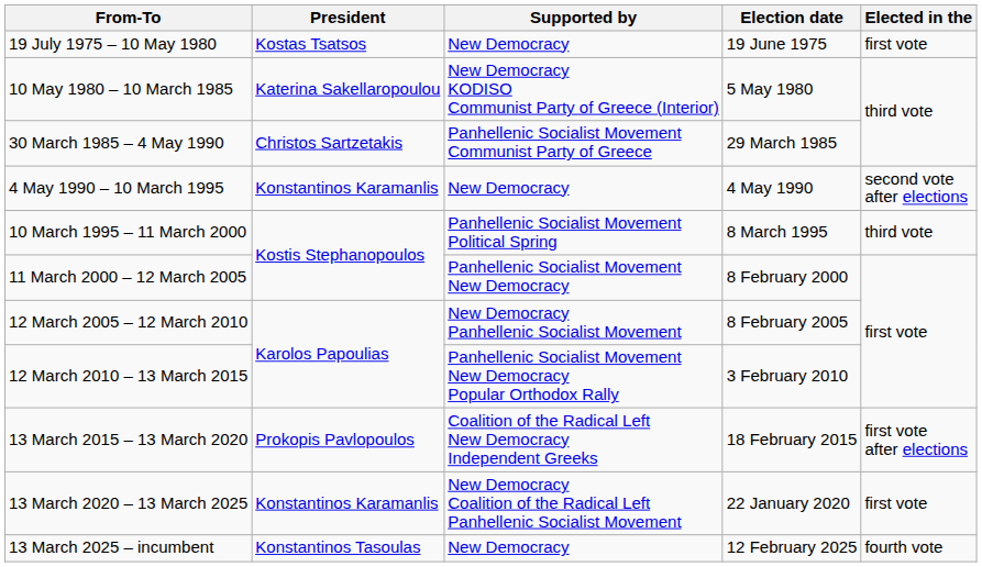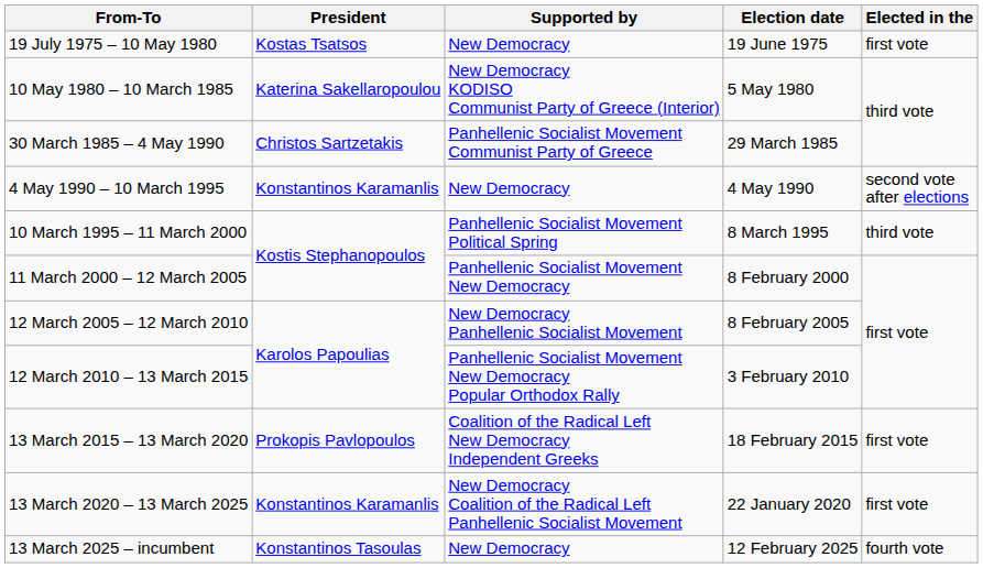 <table class="wikitable">
 <tr>
 <th>From-To</th>
 <th>President</th>
 <th>Supported by</th>
 <th>Election date</th>
 <th>Elected in the</th>
 </tr>
 <tr>
 <td>19 July 1975 – 10 May 1980</td>
 <td><a href='#'>Kostas Tsatsos</a></td>
 <td><a href='#'>New Democracy</a></td>
 <td>19 June 1975</td>
 <td>first vote</td>
 </tr>
 <tr>
 <td>10 May 1980 – 10 March 1985</td>
 <td><a href='#'>Katerina Sakellaropoulou</a></td>
 <td><a href='#'>New Democracy</a><br><a href='#'>KODISO</a><br><a href='#'>Communist Party of Greece (Interior)</a></td>
 <td>5 May 1980</td>
 <td rowspan="2">third vote</td>
 </tr>
 <tr>
 <td>30 March 1985 – 4 May 1990</td>
 <td><a href='#'>Christos Sartzetakis</a></td>
 <td><a href='#'>Panhellenic Socialist Movement</a><br><a href='#'>Communist Party of Greece</a></td>
 <td>29 March 1985</td>
 </tr>
 <tr>
 <td>4 May 1990 – 10 March 1995</td>
 <td><a href='#'>Konstantinos Karamanlis</a></td>
 <td><a href='#'>New Democracy</a></td>
 <td>4 May 1990</td>
 <td>second vote<br>after <a href='#'>elections</a></td>
 </tr>
 <tr>
 <td>10 March 1995 – 11 March 2000</td>
 <td rowspan="2"><a href='#'>Kostis Stephanopoulos</a></td>
 <td><a href='#'>Panhellenic Socialist Movement</a><br><a href='#'>Political Spring</a></td>
 <td>8 March 1995</td>
 <td>third vote</td>
 </tr>
 <tr>
 <td>11 March 2000 – 12 March 2005</td>
 <td><a href='#'>Panhellenic Socialist Movement</a><br><a href='#'>New Democracy</a></td>
 <td>8 February 2000</td>
 <td rowspan="3">first vote</td>
 </tr>
 <tr>
 <td>12 March 2005 – 12 March 2010</td>
 <td rowspan="2"><a href='#'>Karolos Papoulias</a></td>
 <td><a href='#'>New Democracy</a><br><a href='#'>Panhellenic Socialist Movement</a></td>
 <td>8 February 2005</td>
 </tr>
 <tr>
 <td>12 March 2010 – 13 March 2015</td>
 <td><a href='#'>Panhellenic Socialist Movement</a><br><a href='#'>New Democracy</a><br><a href='#'>Popular Orthodox Rally</a></td>
 <td>3 February 2010</td>
 </tr>
 <tr>
 <td>13 March 2015 – 13 March 2020</td>
 <td><a href='#'>Prokopis Pavlopoulos</a></td>
 <td><a href='#'>Coalition of the Radical Left</a><br><a href='#'>New Democracy</a><br><a href='#'>Independent Greeks</a></td>
 <td>18 February 2015</td>
-<td>first vote<br>after <a href='#'>elections</a></td>
+<td>first vote</td>
 </tr>
 <tr>
 <td>13 March 2020 – 13 March 2025</td>
 <td><a href='#'>Konstantinos Karamanlis</a></td>
 <td><a href='#'>New Democracy</a><br><a href='#'>Coalition of the Radical Left</a><br><a href='#'>Panhellenic Socialist Movement</a></td>
 <td>22 January 2020</td>
 <td>first vote</td>
 </tr>
 <tr>
 <td>13 March 2025 – incumbent</td>
 <td><a href='#'>Konstantinos Tasoulas</a></td>
 <td><a href='#'>New Democracy</a></td>
 <td>12 February 2025</td>
 <td>fourth vote</td>
 </tr>
 </table>
